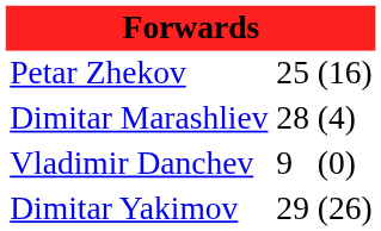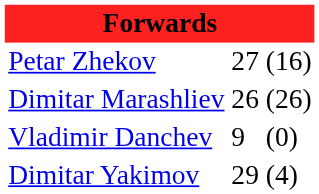 <table class="toccolours" border="0" cellpadding="2" cellspacing="0" align="left" style="margin:0.5em;">
 <tr>
 <th colspan="4" align="center" bgcolor="#FF2020"><span>Forwards</span></th>
 </tr>
 <tr>
 <td> <a href='#'>Petar Zhekov</a></td>
-<td>25</td>
+<td>27</td>
 <td>(16)</td>
 </tr>
 <tr>
 <td> <a href='#'>Dimitar Marashliev</a></td>
-<td>28</td>
-<td>(4)</td>
+<td>26</td>
+<td>(26)</td>
 </tr>
 <tr>
 <td> <a href='#'>Vladimir Danchev</a></td>
 <td>9</td>
 <td>(0)</td>
 </tr>
 <tr>
 <td> <a href='#'>Dimitar Yakimov</a></td>
 <td>29</td>
-<td>(26)</td>
+<td>(4)</td>
 </tr>
 <tr>
 </tr>
 </table>
